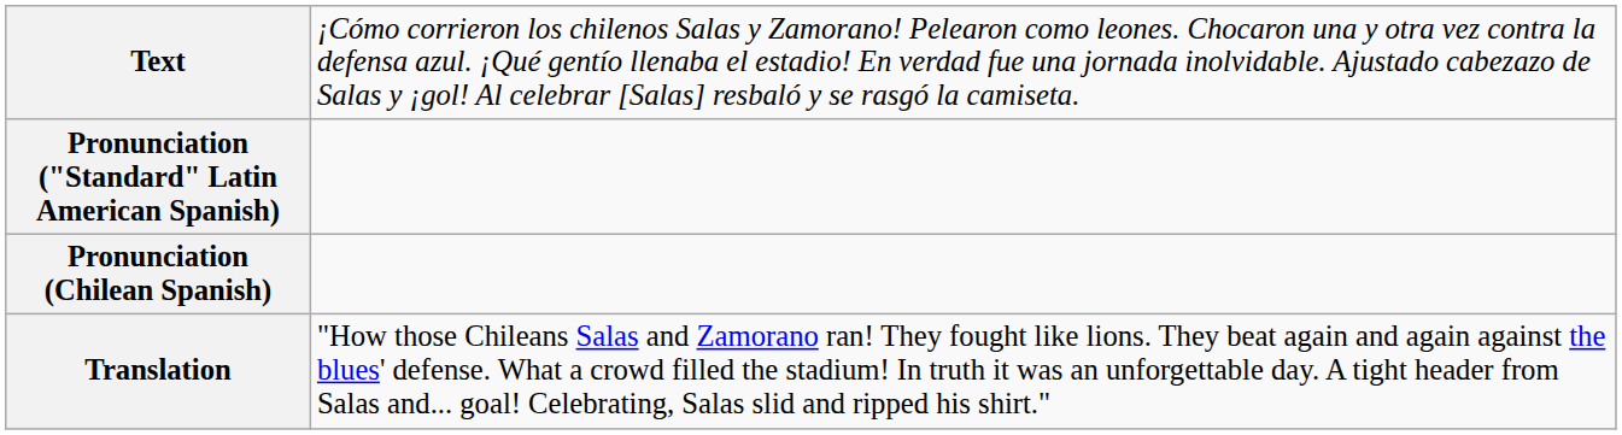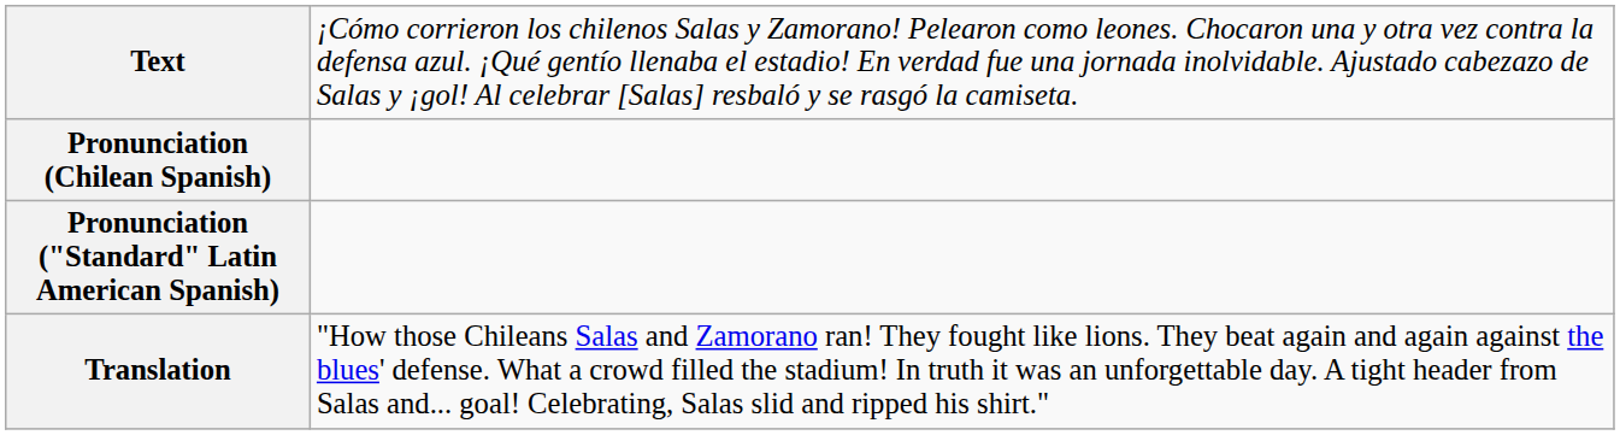 <table class="wikitable">
 <tr>
 <th>Text</th>
 <td><em>¡Cómo corrieron los chilenos Salas y Zamorano! Pelearon como leones. Chocaron una y otra vez contra la defensa azul. ¡Qué gentío llenaba el estadio! En verdad fue una jornada inolvidable. Ajustado cabezazo de Salas y ¡gol! Al celebrar [Salas] resbaló y se rasgó la camiseta.</em></td>
 </tr>
 <tr>
-<th>Pronunciation<br>("Standard" Latin American Spanish)</th>
+<th>Pronunciation<br>(Chilean Spanish)</th>
 <td></td>
 </tr>
 <tr>
-<th>Pronunciation<br>(Chilean Spanish)</th>
+<th>Pronunciation<br>("Standard" Latin American Spanish)</th>
 <td></td>
 </tr>
 <tr>
 <th>Translation</th>
 <td>"How those Chileans <a href='#'>Salas</a> and <a href='#'>Zamorano</a> ran! They fought like lions. They beat again and again against <a href='#'>the blues</a>' defense. What a crowd filled the stadium! In truth it was an unforgettable day. A tight header from Salas and... goal! Celebrating, Salas slid and ripped his shirt."</td>
 </tr>
 </table>
